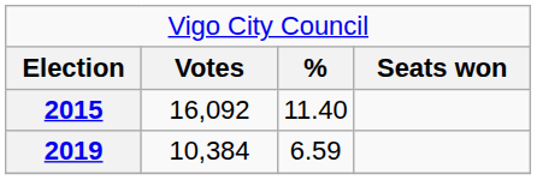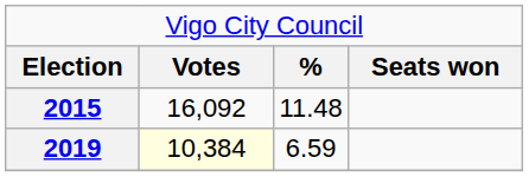 <table class="wikitable" style="text-align:center;">
 <tr>
 <td colspan="8"><a href='#'>Vigo City Council</a></td>
 </tr>
 <tr>
 <th width="75px">Election</th>
 <th width="75px">Votes</th>
 <th width="35px">%</th>
 <th width="100px">Seats won</th>
 </tr>
 <tr>
 <th><a href='#'>2015</a></th>
 <td>16,092</td>
-<td>11.40</td>
+<td>11.48</td>
 <td></td>
 </tr>
 <tr>
 <th><a href='#'>2019</a></th>
-<td>10,384</td>
+<td style="background: lightyellow;">10,384</td>
 <td>6.59</td>
 <td></td>
 </tr>
 <tr>
 </tr>
 </table>
